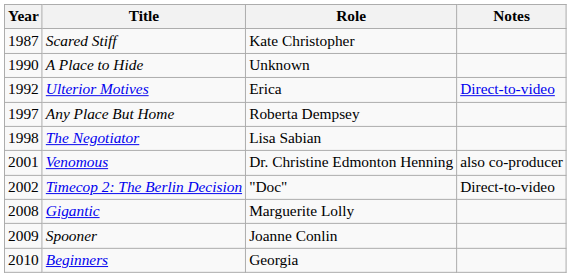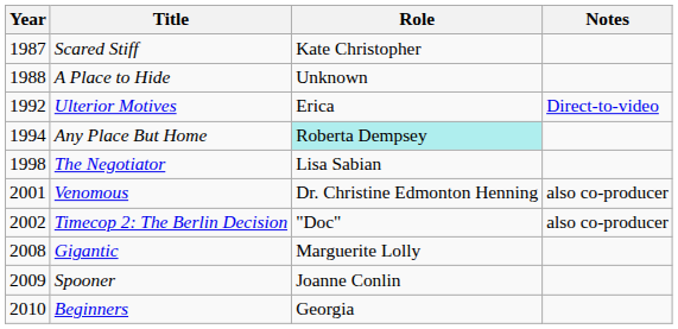 <table class="wikitable sortable">
 <tr>
 <th>Year</th>
 <th>Title</th>
 <th>Role</th>
 <th class="unsortable">Notes</th>
 </tr>
 <tr>
 <td>1987</td>
 <td><em>Scared Stiff</em></td>
 <td>Kate Christopher</td>
 <td></td>
 </tr>
 <tr>
-<td>1990</td>
+<td>1988</td>
 <td><em>A Place to Hide</em></td>
 <td>Unknown</td>
 <td></td>
 </tr>
 <tr>
 <td>1992</td>
 <td><em><a href='#'>Ulterior Motives</a></em></td>
 <td>Erica</td>
 <td><a href='#'>Direct-to-video</a></td>
 </tr>
 <tr>
-<td>1997</td>
+<td>1994</td>
 <td><em>Any Place But Home</em></td>
-<td>Roberta Dempsey</td>
+<td style="background: paleturquoise;">Roberta Dempsey</td>
 <td></td>
 </tr>
 <tr>
 <td>1998</td>
 <td><em><a href='#'>The Negotiator</a></em></td>
 <td>Lisa Sabian</td>
 <td></td>
 </tr>
 <tr>
 <td>2001</td>
 <td><em><a href='#'>Venomous</a></em></td>
 <td>Dr. Christine Edmonton Henning</td>
 <td>also co-producer</td>
 </tr>
 <tr>
 <td>2002</td>
 <td><em><a href='#'>Timecop 2: The Berlin Decision</a></em></td>
 <td>"Doc"</td>
-<td>Direct-to-video</td>
+<td>also co-producer</td>
 </tr>
 <tr>
 <td>2008</td>
 <td><em><a href='#'>Gigantic</a></em></td>
 <td>Marguerite Lolly</td>
 <td></td>
 </tr>
 <tr>
 <td>2009</td>
 <td><em>Spooner</em></td>
 <td>Joanne Conlin</td>
 <td></td>
 </tr>
 <tr>
 <td>2010</td>
 <td><em><a href='#'>Beginners</a></em></td>
 <td>Georgia</td>
 <td></td>
 </tr>
 </table>
